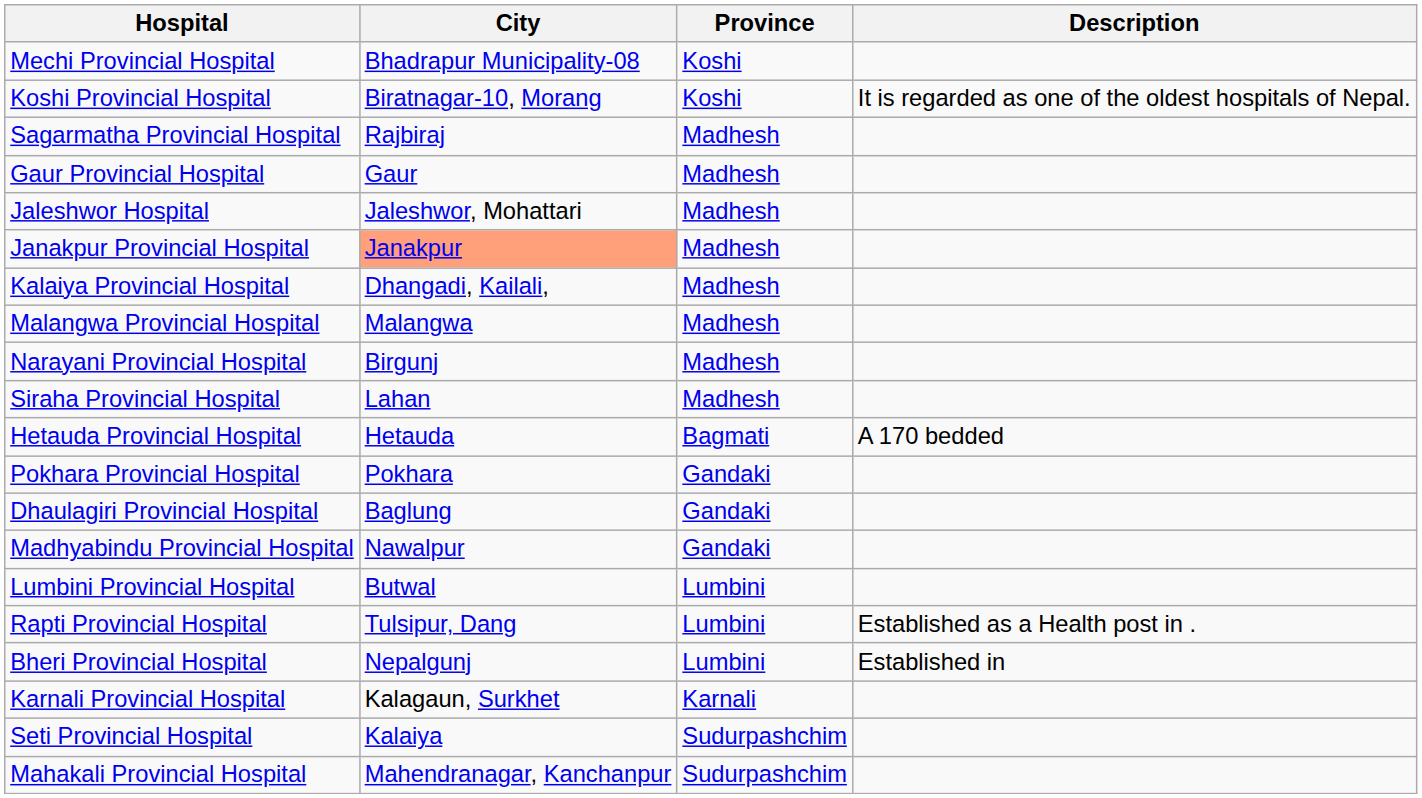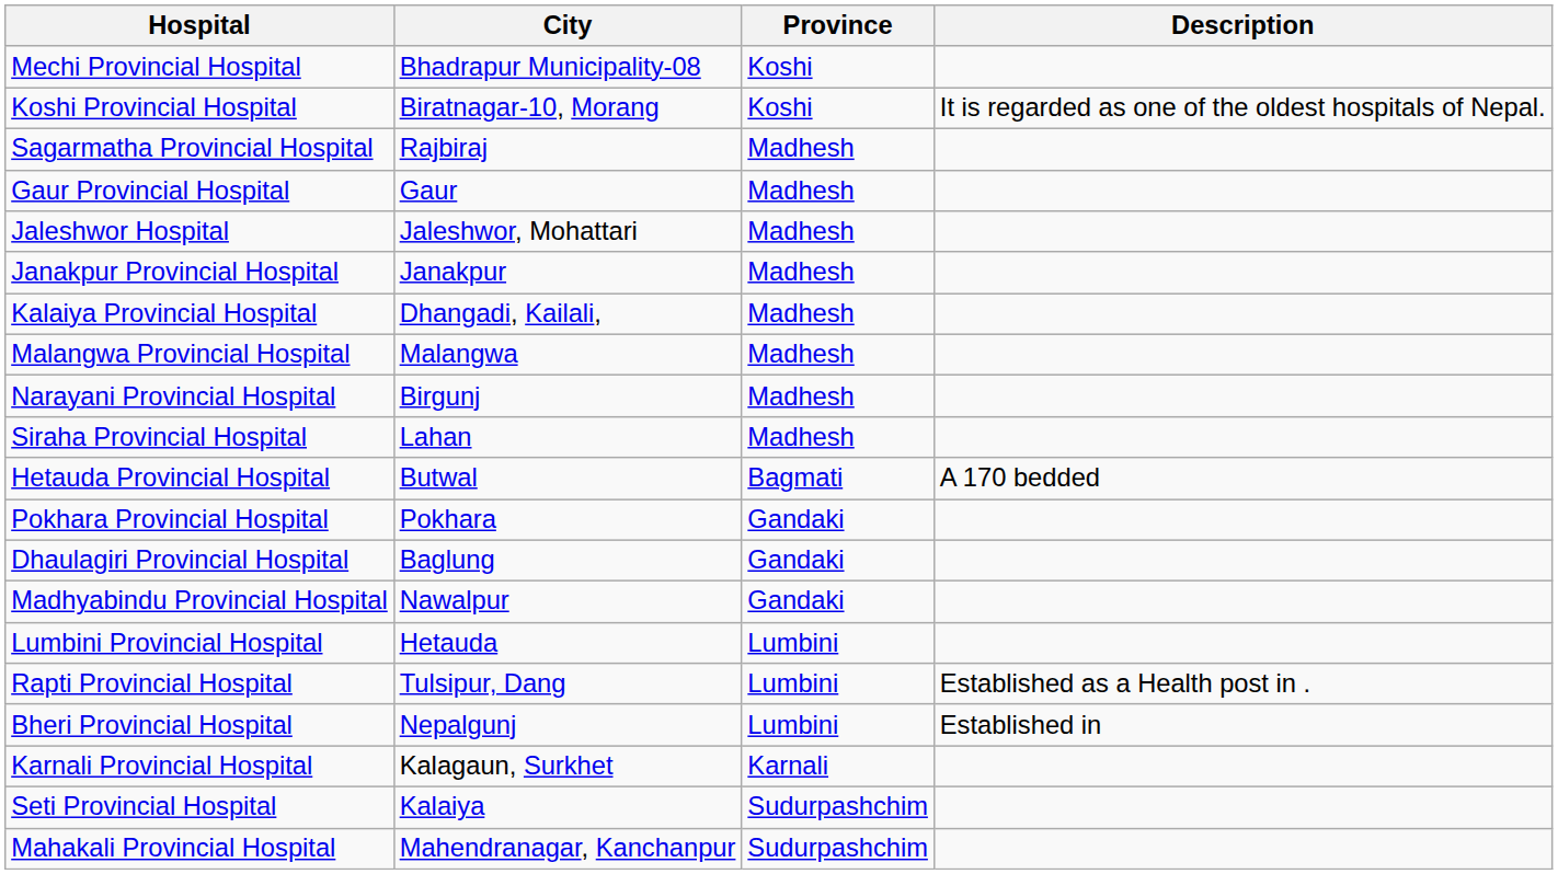 <table class="wikitable sortable">
 <tr>
 <th>Hospital</th>
 <th>City</th>
 <th>Province</th>
 <th>Description</th>
 </tr>
 <tr>
 <td><a href='#'>Mechi Provincial Hospital</a></td>
 <td><a href='#'>Bhadrapur Municipality-08</a></td>
 <td><a href='#'>Koshi</a></td>
 <td></td>
 </tr>
 <tr>
 <td><a href='#'>Koshi Provincial Hospital</a></td>
 <td><a href='#'>Biratnagar-10</a>, <a href='#'>Morang</a></td>
 <td><a href='#'>Koshi</a></td>
 <td>It is regarded as one of the oldest hospitals of Nepal.</td>
 </tr>
 <tr>
 <td><a href='#'>Sagarmatha Provincial Hospital</a></td>
 <td><a href='#'>Rajbiraj</a></td>
 <td><a href='#'>Madhesh</a></td>
 <td></td>
 </tr>
 <tr>
 <td><a href='#'>Gaur Provincial Hospital</a></td>
 <td><a href='#'>Gaur</a></td>
 <td><a href='#'>Madhesh</a></td>
 <td></td>
 </tr>
 <tr>
 <td><a href='#'>Jaleshwor Hospital</a></td>
 <td><a href='#'>Jaleshwor</a>, Mohattari</td>
 <td><a href='#'>Madhesh</a></td>
 <td></td>
 </tr>
 <tr>
 <td><a href='#'>Janakpur Provincial Hospital</a></td>
-<td style="background: lightsalmon;"><a href='#'>Janakpur</a></td>
+<td><a href='#'>Janakpur</a></td>
 <td><a href='#'>Madhesh</a></td>
 <td></td>
 </tr>
 <tr>
 <td><a href='#'>Kalaiya Provincial Hospital</a></td>
 <td><a href='#'>Dhangadi</a>, <a href='#'>Kailali</a>,</td>
 <td><a href='#'>Madhesh</a></td>
 <td></td>
 </tr>
 <tr>
 <td><a href='#'>Malangwa Provincial Hospital</a></td>
 <td><a href='#'>Malangwa</a></td>
 <td><a href='#'>Madhesh</a></td>
 <td></td>
 </tr>
 <tr>
 <td><a href='#'>Narayani Provincial Hospital</a></td>
 <td><a href='#'>Birgunj</a></td>
 <td><a href='#'>Madhesh</a></td>
 <td></td>
 </tr>
 <tr>
 <td><a href='#'>Siraha Provincial Hospital</a></td>
 <td><a href='#'>Lahan</a></td>
 <td><a href='#'>Madhesh</a></td>
 <td></td>
 </tr>
 <tr>
 <td><a href='#'>Hetauda Provincial Hospital</a></td>
-<td><a href='#'>Hetauda</a></td>
+<td><a href='#'>Butwal</a></td>
 <td><a href='#'>Bagmati</a></td>
 <td>A 170 bedded</td>
 </tr>
 <tr>
 <td><a href='#'>Pokhara Provincial Hospital</a></td>
 <td><a href='#'>Pokhara</a></td>
 <td><a href='#'>Gandaki</a></td>
 <td></td>
 </tr>
 <tr>
 <td><a href='#'>Dhaulagiri Provincial Hospital</a></td>
 <td><a href='#'>Baglung</a></td>
 <td><a href='#'>Gandaki</a></td>
 <td></td>
 </tr>
 <tr>
 <td><a href='#'>Madhyabindu Provincial Hospital</a></td>
 <td><a href='#'>Nawalpur</a></td>
 <td><a href='#'>Gandaki</a></td>
 <td></td>
 </tr>
 <tr>
 <td><a href='#'>Lumbini Provincial Hospital</a></td>
-<td><a href='#'>Butwal</a></td>
+<td><a href='#'>Hetauda</a></td>
 <td><a href='#'>Lumbini</a></td>
 <td></td>
 </tr>
 <tr>
 <td><a href='#'>Rapti Provincial Hospital</a></td>
 <td><a href='#'>Tulsipur, Dang</a></td>
 <td><a href='#'>Lumbini</a></td>
 <td>Established as a Health post in .</td>
 </tr>
 <tr>
 <td><a href='#'>Bheri Provincial Hospital</a></td>
 <td><a href='#'>Nepalgunj</a></td>
 <td><a href='#'>Lumbini</a></td>
 <td>Established in </td>
 </tr>
 <tr>
 <td><a href='#'>Karnali Provincial Hospital</a></td>
 <td>Kalagaun, <a href='#'>Surkhet</a></td>
 <td><a href='#'>Karnali</a></td>
 <td></td>
 </tr>
 <tr>
 <td><a href='#'>Seti Provincial Hospital</a></td>
 <td><a href='#'>Kalaiya</a></td>
 <td><a href='#'>Sudurpashchim</a></td>
 <td></td>
 </tr>
 <tr>
 <td><a href='#'>Mahakali Provincial Hospital</a></td>
 <td><a href='#'>Mahendranagar</a>, <a href='#'>Kanchanpur</a></td>
 <td><a href='#'>Sudurpashchim</a></td>
 <td></td>
 </tr>
 </table>
